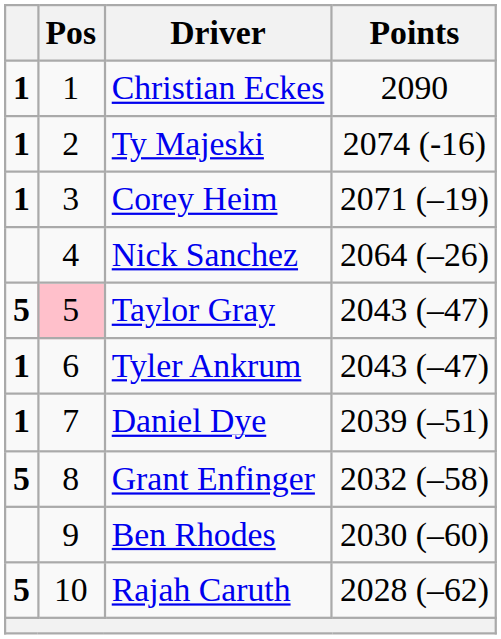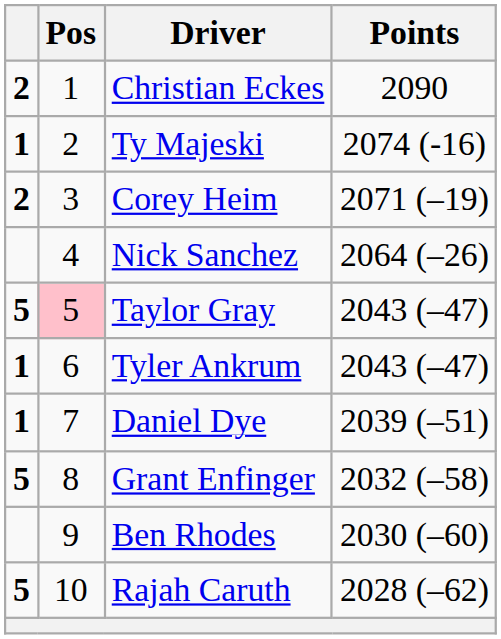 <table class="wikitable" style="font-size: 95%;">
 <tr>
 <th></th>
 <th>Pos</th>
 <th>Driver</th>
 <th>Points</th>
 </tr>
 <tr>
-<td align="left"> <strong>1</strong></td>
+<td align="left"> <strong>2</strong></td>
 <td style="text-align:center;">1</td>
 <td><a href='#'>Christian Eckes</a></td>
 <td style="text-align:center;">2090</td>
 </tr>
 <tr>
 <td align="left"> <strong>1</strong></td>
 <td style="text-align:center;">2</td>
 <td><a href='#'>Ty Majeski</a></td>
 <td style="text-align:center;">2074 (-16)</td>
 </tr>
 <tr>
-<td align="left"> <strong>1</strong></td>
+<td align="left"> <strong>2</strong></td>
 <td style="text-align:center;">3</td>
 <td><a href='#'>Corey Heim</a></td>
 <td style="text-align:center;">2071 (–19)</td>
 </tr>
 <tr>
 <td align="left"></td>
 <td style="text-align:center;">4</td>
 <td><a href='#'>Nick Sanchez</a></td>
 <td style="text-align:center;">2064 (–26)</td>
 </tr>
 <tr>
 <td align="left"> <strong>5</strong></td>
 <td style="background: pink; text-align:center;">5</td>
 <td><a href='#'>Taylor Gray</a></td>
 <td style="text-align:center;">2043 (–47)</td>
 </tr>
 <tr>
 <td align="left"> <strong>1</strong></td>
 <td style="text-align:center;">6</td>
 <td><a href='#'>Tyler Ankrum</a></td>
 <td style="text-align:center;">2043 (–47)</td>
 </tr>
 <tr>
 <td align="left"> <strong>1</strong></td>
 <td style="text-align:center;">7</td>
 <td><a href='#'>Daniel Dye</a></td>
 <td style="text-align:center;">2039 (–51)</td>
 </tr>
 <tr>
 <td align="left"> <strong>5</strong></td>
 <td style="text-align:center;">8</td>
 <td><a href='#'>Grant Enfinger</a></td>
 <td style="text-align:center;">2032 (–58)</td>
 </tr>
 <tr>
 <td align="left"></td>
 <td style="text-align:center;">9</td>
 <td><a href='#'>Ben Rhodes</a></td>
 <td style="text-align:center;">2030 (–60)</td>
 </tr>
 <tr>
 <td align="left"> <strong>5</strong></td>
 <td style="text-align:center;">10</td>
 <td><a href='#'>Rajah Caruth</a></td>
 <td style="text-align:center;">2028 (–62)</td>
 </tr>
 <tr class="sortbottom">
 <th colspan="9"></th>
 </tr>
 </table>
